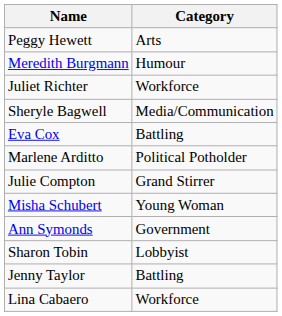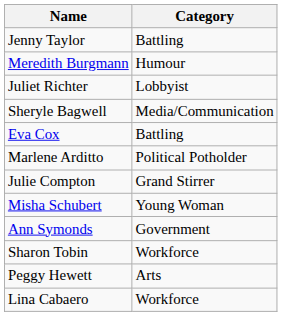 <table class="wikitable">
 <tr>
 <th>Name</th>
 <th>Category</th>
 </tr>
 <tr>
-<td>Peggy Hewett</td>
-<td>Arts</td>
+<td>Jenny Taylor</td>
+<td>Battling</td>
 </tr>
 <tr>
 <td><a href='#'>Meredith Burgmann</a></td>
 <td>Humour</td>
 </tr>
 <tr>
 <td>Juliet Richter</td>
-<td>Workforce</td>
+<td>Lobbyist</td>
 </tr>
 <tr>
 <td>Sheryle Bagwell</td>
 <td>Media/Communication</td>
 </tr>
 <tr>
 <td><a href='#'>Eva Cox</a></td>
 <td>Battling</td>
 </tr>
 <tr>
 <td>Marlene Arditto</td>
 <td>Political Potholder</td>
 </tr>
 <tr>
 <td>Julie Compton</td>
 <td>Grand Stirrer</td>
 </tr>
 <tr>
 <td><a href='#'>Misha Schubert</a></td>
 <td>Young Woman</td>
 </tr>
 <tr>
 <td><a href='#'>Ann Symonds</a></td>
 <td>Government</td>
 </tr>
 <tr>
 <td>Sharon Tobin</td>
-<td>Lobbyist</td>
+<td>Workforce</td>
 </tr>
 <tr>
-<td>Jenny Taylor</td>
-<td>Battling</td>
+<td>Peggy Hewett</td>
+<td>Arts</td>
 </tr>
 <tr>
 <td>Lina Cabaero</td>
 <td>Workforce</td>
 </tr>
 </table>
